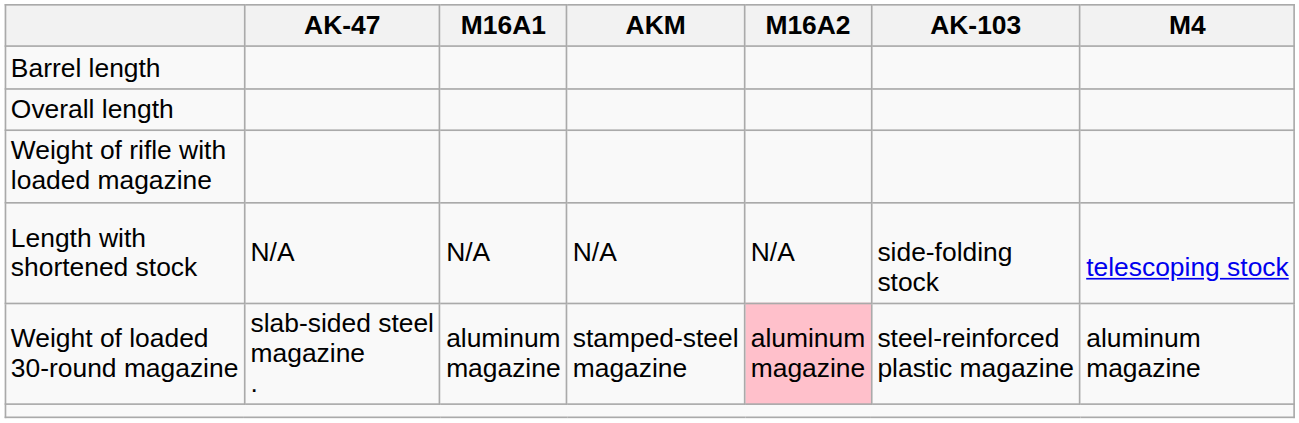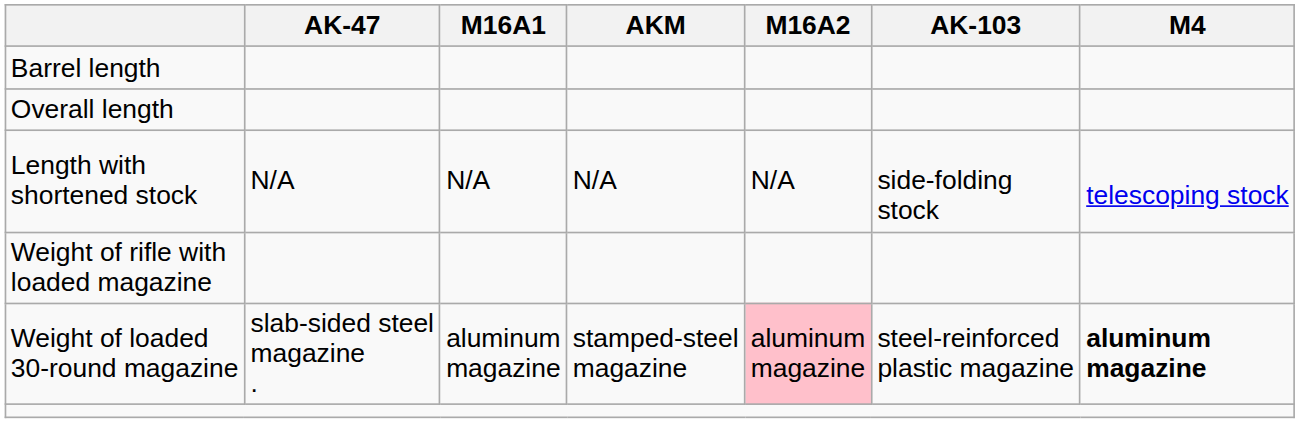 <table class="wikitable" style="margin: 1em auto;">
 <tr>
 <th></th>
 <th>AK-47</th>
 <th>M16A1</th>
 <th>AKM</th>
 <th>M16A2</th>
 <th>AK-103</th>
 <th>M4</th>
 </tr>
 <tr>
 <td>Barrel length</td>
 <td></td>
 <td></td>
 <td></td>
 <td></td>
 <td></td>
 <td></td>
 </tr>
 <tr>
 <td>Overall length</td>
 <td></td>
 <td></td>
 <td></td>
 <td></td>
 <td></td>
 <td></td>
 </tr>
 <tr>
+<td>Length with<br>shortened stock</td>
+<td>N/A</td>
+<td>N/A</td>
+<td>N/A</td>
+<td>N/A</td>
+<td><br>side-folding<br>stock</td>
+<td><br><a href='#'>telescoping stock</a></td>
+</tr>
+<tr>
 <td>Weight of rifle with<br>loaded magazine </td>
 <td></td>
 <td></td>
 <td></td>
 <td></td>
 <td></td>
 <td></td>
 </tr>
 <tr>
-<td>Length with<br>shortened stock</td>
-<td>N/A</td>
-<td>N/A</td>
-<td>N/A</td>
-<td>N/A</td>
-<td><br>side-folding<br>stock</td>
-<td><br><a href='#'>telescoping stock</a></td>
-</tr>
-<tr>
 <td>Weight of loaded<br>30-round magazine</td>
 <td>slab-sided steel<br>magazine<br>.</td>
 <td>aluminum<br>magazine<br></td>
 <td>stamped-steel<br>magazine<br></td>
 <td style="background: pink;">aluminum<br>magazine<br></td>
 <td>steel-reinforced<br>plastic magazine<br></td>
-<td>aluminum<br>magazine<br></td>
+<td><strong>aluminum<br>magazine<br></strong></td>
 </tr>
 <tr>
 <td colspan=7></td>
 </tr>
 </table>
